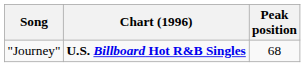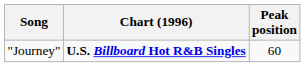 <table class="wikitable">
 <tr>
 <th>Song</th>
 <th>Chart (1996)</th>
 <th>Peak<br>position</th>
 </tr>
 <tr>
 <td>"Journey"</td>
 <td><strong>U.S. <a href='#'><em>Billboard</em> Hot R&B Singles</a></strong></td>
-<td align="center">68</td>
+<td align="center">60</td>
 </tr>
 </table>
